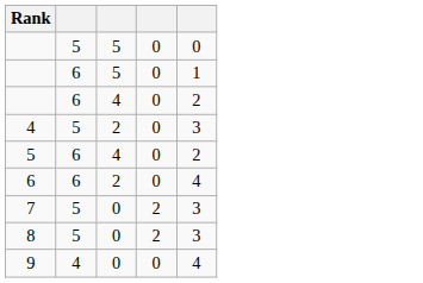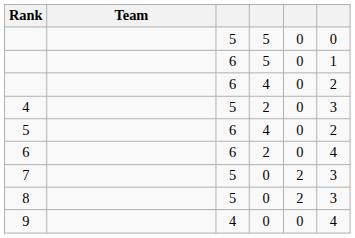 <table class="wikitable" style="text-align: center;">
 <tr>
 <th width=40>Rank</th>
+<th width=180>Team</th>
 <th width=30></th>
 <th width=30></th>
 <th width=30></th>
 <th width=30></th>
 </tr>
 <tr>
 <td></td>
+<td align=left></td>
 <td>5</td>
 <td>5</td>
 <td>0</td>
 <td>0</td>
 </tr>
 <tr>
 <td></td>
+<td align=left></td>
 <td>6</td>
 <td>5</td>
 <td>0</td>
 <td>1</td>
 </tr>
 <tr>
 <td></td>
+<td align=left></td>
 <td>6</td>
 <td>4</td>
 <td>0</td>
 <td>2</td>
 </tr>
 <tr>
 <td>4</td>
+<td align=left></td>
 <td>5</td>
 <td>2</td>
 <td>0</td>
 <td>3</td>
 </tr>
 <tr>
 <td>5</td>
+<td align=left></td>
 <td>6</td>
 <td>4</td>
 <td>0</td>
 <td>2</td>
 </tr>
 <tr>
 <td>6</td>
+<td align=left></td>
 <td>6</td>
 <td>2</td>
 <td>0</td>
 <td>4</td>
 </tr>
 <tr>
 <td>7</td>
+<td align=left></td>
 <td>5</td>
 <td>0</td>
 <td>2</td>
 <td>3</td>
 </tr>
 <tr>
 <td>8</td>
+<td align=left></td>
 <td>5</td>
 <td>0</td>
 <td>2</td>
 <td>3</td>
 </tr>
 <tr>
 <td>9</td>
+<td align=left></td>
 <td>4</td>
 <td>0</td>
 <td>0</td>
 <td>4</td>
 </tr>
 </table>
